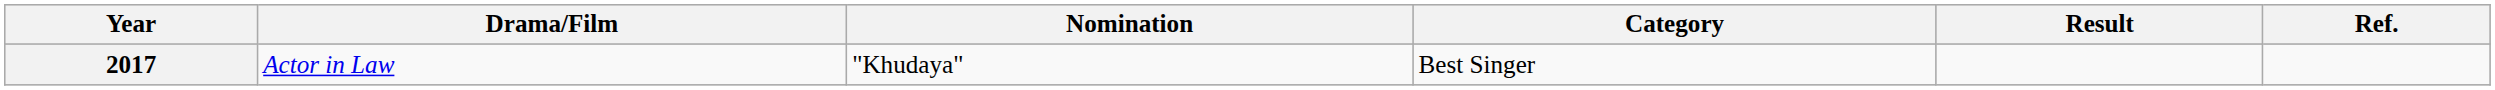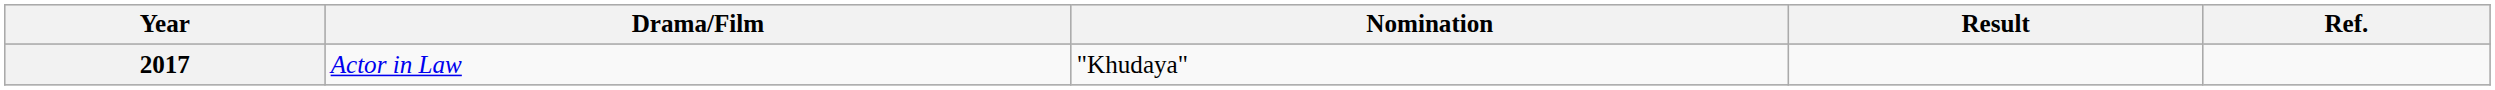 <table class="wikitable plainrowheaders" width="100%" "textcolor:#000;">
 <tr>
 <th>Year</th>
 <th>Drama/Film</th>
 <th>Nomination</th>
-<th>Category</th>
 <th>Result</th>
 <th>Ref.</th>
 </tr>
 <tr>
 <th>2017</th>
 <td><em><a href='#'>Actor in Law</a></em></td>
 <td>"Khudaya"</td>
-<td>Best Singer</td>
 <td></td>
 <td></td>
 </tr>
 </table>
